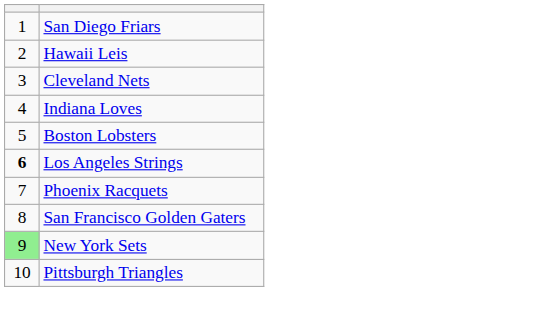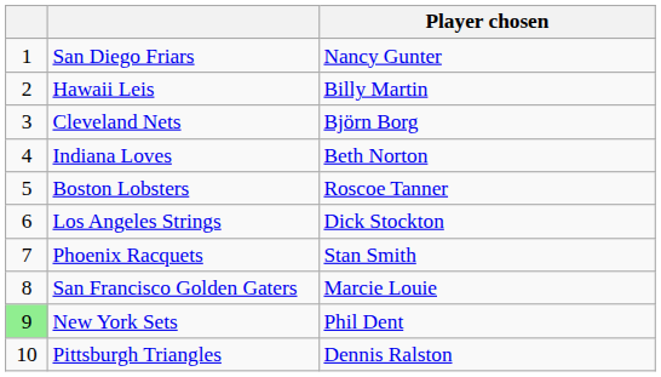 <table class="wikitable" style="text-align:left">
 <tr>
 <th width="25px"></th>
 <th width="200px"></th>
+<th width="250px">Player chosen</th>
 </tr>
 <tr>
 <td style="text-align:center">1</td>
 <td><a href='#'>San Diego Friars</a></td>
+<td> <a href='#'>Nancy Gunter</a></td>
 </tr>
 <tr>
 <td style="text-align:center">2</td>
 <td><a href='#'>Hawaii Leis</a></td>
+<td> <a href='#'>Billy Martin</a></td>
 </tr>
 <tr>
 <td style="text-align:center">3</td>
 <td><a href='#'>Cleveland Nets</a></td>
+<td> <a href='#'>Björn Borg</a></td>
 </tr>
 <tr>
 <td style="text-align:center">4</td>
 <td><a href='#'>Indiana Loves</a></td>
+<td> <a href='#'>Beth Norton</a></td>
 </tr>
 <tr>
 <td style="text-align:center">5</td>
 <td><a href='#'>Boston Lobsters</a></td>
+<td> <a href='#'>Roscoe Tanner</a></td>
 </tr>
 <tr>
-<td style="text-align:center"><strong>6</strong></td>
+<td style="text-align:center">6</td>
 <td><a href='#'>Los Angeles Strings</a></td>
+<td> <a href='#'>Dick Stockton</a></td>
 </tr>
 <tr>
 <td style="text-align:center">7</td>
 <td><a href='#'>Phoenix Racquets</a></td>
+<td> <a href='#'>Stan Smith</a></td>
 </tr>
 <tr>
 <td style="text-align:center">8</td>
 <td><a href='#'>San Francisco Golden Gaters</a></td>
+<td> <a href='#'>Marcie Louie</a></td>
 </tr>
 <tr>
 <td style="background: lightgreen; text-align:center">9</td>
 <td><a href='#'>New York Sets</a></td>
+<td> <a href='#'>Phil Dent</a></td>
 </tr>
 <tr>
 <td style="text-align:center">10</td>
 <td><a href='#'>Pittsburgh Triangles</a></td>
+<td> <a href='#'>Dennis Ralston</a></td>
 </tr>
 </table>
